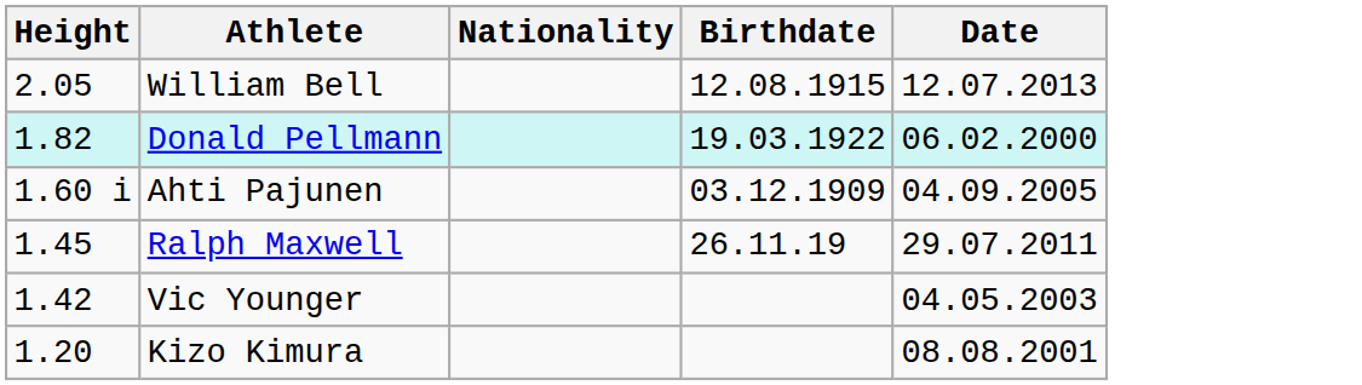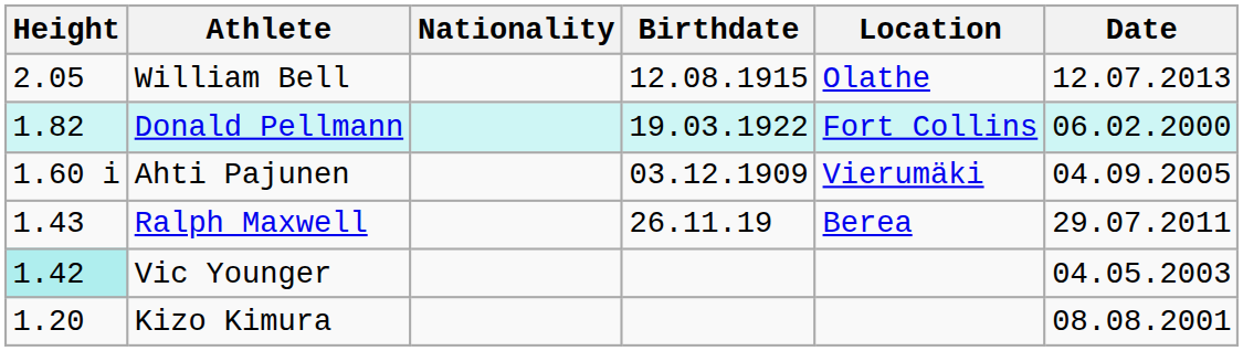 <table class="wikitable">
 <tr>
 <th>Height</th>
 <th>Athlete</th>
 <th>Nationality</th>
 <th>Birthdate</th>
+<th>Location</th>
 <th>Date</th>
 </tr>
 <tr>
 <td>2.05</td>
 <td>William Bell</td>
 <td></td>
 <td>12.08.1915</td>
+<td><a href='#'>Olathe</a></td>
 <td>12.07.2013</td>
 </tr>
 <tr bgcolor=#CEF6F5>
 <td>1.82</td>
 <td><a href='#'>Donald Pellmann</a></td>
 <td></td>
 <td>19.03.1922</td>
+<td><a href='#'>Fort Collins</a></td>
 <td>06.02.2000</td>
 </tr>
 <tr>
 <td>1.60 i</td>
 <td>Ahti Pajunen</td>
 <td></td>
 <td>03.12.1909</td>
+<td><a href='#'>Vierumäki</a></td>
 <td>04.09.2005</td>
 </tr>
 <tr>
-<td>1.45</td>
+<td>1.43</td>
 <td><a href='#'>Ralph Maxwell</a></td>
 <td></td>
 <td>26.11.19</td>
+<td><a href='#'>Berea</a></td>
 <td>29.07.2011</td>
 </tr>
 <tr>
-<td>1.42</td>
+<td style="background: paleturquoise;">1.42</td>
 <td>Vic Younger</td>
+<td></td>
 <td></td>
 <td></td>
 <td>04.05.2003</td>
 </tr>
 <tr>
 <td>1.20</td>
 <td>Kizo Kimura</td>
 <td></td>
 <td></td>
+<td></td>
 <td>08.08.2001</td>
 </tr>
 </table>
